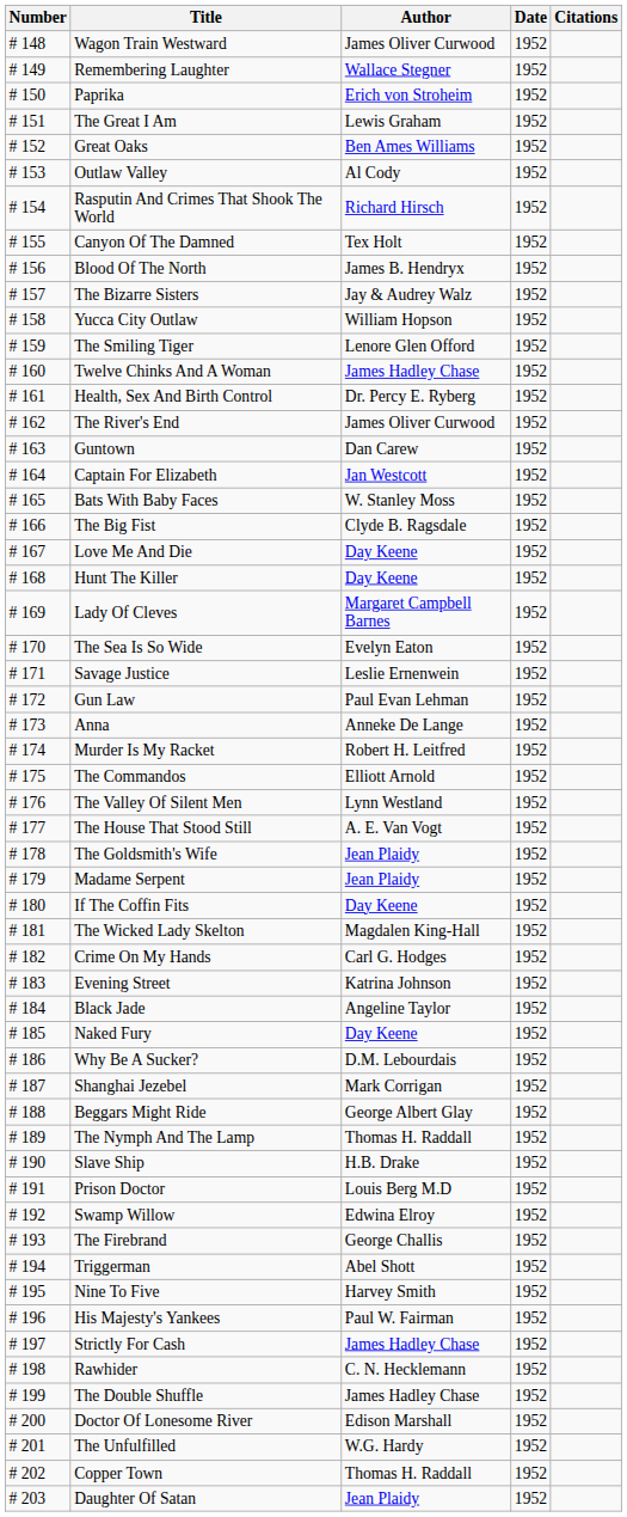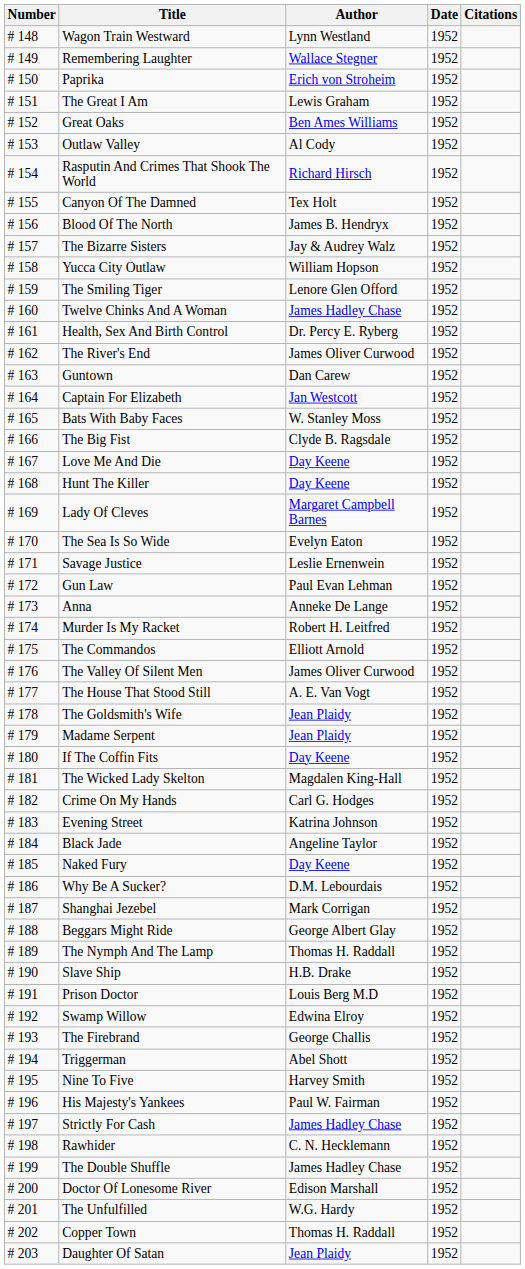 <table class="wikitable">
 <tr>
 <th>Number</th>
 <th>Title</th>
 <th>Author</th>
 <th>Date</th>
 <th>Citations</th>
 </tr>
 <tr>
 <td># 148</td>
 <td>Wagon Train Westward</td>
-<td>James Oliver Curwood</td>
+<td>Lynn Westland</td>
 <td>1952</td>
 <td></td>
 </tr>
 <tr>
 <td># 149</td>
 <td>Remembering Laughter</td>
 <td><a href='#'>Wallace Stegner</a></td>
 <td>1952</td>
 <td></td>
 </tr>
 <tr>
 <td># 150</td>
 <td>Paprika</td>
 <td><a href='#'>Erich von Stroheim</a></td>
 <td>1952</td>
 <td></td>
 </tr>
 <tr>
 <td># 151</td>
 <td>The Great I Am</td>
 <td>Lewis Graham</td>
 <td>1952</td>
 <td></td>
 </tr>
 <tr>
 <td># 152</td>
 <td>Great Oaks</td>
 <td><a href='#'>Ben Ames Williams</a></td>
 <td>1952</td>
 <td></td>
 </tr>
 <tr>
 <td># 153</td>
 <td>Outlaw Valley</td>
 <td>Al Cody</td>
 <td>1952</td>
 <td></td>
 </tr>
 <tr>
 <td># 154</td>
 <td>Rasputin And Crimes That Shook The World</td>
 <td><a href='#'>Richard Hirsch</a></td>
 <td>1952</td>
 <td></td>
 </tr>
 <tr>
 <td># 155</td>
 <td>Canyon Of The Damned</td>
 <td>Tex Holt</td>
 <td>1952</td>
 <td></td>
 </tr>
 <tr>
 <td># 156</td>
 <td>Blood Of The North</td>
 <td>James B. Hendryx</td>
 <td>1952</td>
 <td></td>
 </tr>
 <tr>
 <td># 157</td>
 <td>The Bizarre Sisters</td>
 <td>Jay & Audrey Walz</td>
 <td>1952</td>
 <td></td>
 </tr>
 <tr>
 <td># 158</td>
 <td>Yucca City Outlaw</td>
 <td>William Hopson</td>
 <td>1952</td>
 <td></td>
 </tr>
 <tr>
 <td># 159</td>
 <td>The Smiling Tiger</td>
 <td>Lenore Glen Offord</td>
 <td>1952</td>
 <td></td>
 </tr>
 <tr>
 <td># 160</td>
 <td>Twelve Chinks And A Woman</td>
 <td><a href='#'>James Hadley Chase</a></td>
 <td>1952</td>
 <td></td>
 </tr>
 <tr>
 <td># 161</td>
 <td>Health, Sex And Birth Control</td>
 <td>Dr. Percy E. Ryberg</td>
 <td>1952</td>
 <td></td>
 </tr>
 <tr>
 <td># 162</td>
 <td>The River's End</td>
 <td>James Oliver Curwood</td>
 <td>1952</td>
 <td></td>
 </tr>
 <tr>
 <td># 163</td>
 <td>Guntown</td>
 <td>Dan Carew</td>
 <td>1952</td>
 <td></td>
 </tr>
 <tr>
 <td># 164</td>
 <td>Captain For Elizabeth</td>
 <td><a href='#'>Jan Westcott</a></td>
 <td>1952</td>
 <td></td>
 </tr>
 <tr>
 <td># 165</td>
 <td>Bats With Baby Faces</td>
 <td>W. Stanley Moss</td>
 <td>1952</td>
 <td></td>
 </tr>
 <tr>
 <td># 166</td>
 <td>The Big Fist</td>
 <td>Clyde B. Ragsdale</td>
 <td>1952</td>
 <td></td>
 </tr>
 <tr>
 <td># 167</td>
 <td>Love Me And Die</td>
 <td><a href='#'>Day Keene</a></td>
 <td>1952</td>
 <td></td>
 </tr>
 <tr>
 <td># 168</td>
 <td>Hunt The Killer</td>
 <td><a href='#'>Day Keene</a></td>
 <td>1952</td>
 <td></td>
 </tr>
 <tr>
 <td># 169</td>
 <td>Lady Of Cleves</td>
 <td><a href='#'>Margaret Campbell Barnes</a></td>
 <td>1952</td>
 <td></td>
 </tr>
 <tr>
 <td># 170</td>
 <td>The Sea Is So Wide</td>
 <td>Evelyn Eaton</td>
 <td>1952</td>
 <td></td>
 </tr>
 <tr>
 <td># 171</td>
 <td>Savage Justice</td>
 <td>Leslie Ernenwein</td>
 <td>1952</td>
 <td></td>
 </tr>
 <tr>
 <td># 172</td>
 <td>Gun Law</td>
 <td>Paul Evan Lehman</td>
 <td>1952</td>
 <td></td>
 </tr>
 <tr>
 <td># 173</td>
 <td>Anna</td>
 <td>Anneke De Lange</td>
 <td>1952</td>
 <td></td>
 </tr>
 <tr>
 <td># 174</td>
 <td>Murder Is My Racket</td>
 <td>Robert H. Leitfred</td>
 <td>1952</td>
 <td></td>
 </tr>
 <tr>
 <td># 175</td>
 <td>The Commandos</td>
 <td>Elliott Arnold</td>
 <td>1952</td>
 <td></td>
 </tr>
 <tr>
 <td># 176</td>
 <td>The Valley Of Silent Men</td>
-<td>Lynn Westland</td>
+<td>James Oliver Curwood</td>
 <td>1952</td>
 <td></td>
 </tr>
 <tr>
 <td># 177</td>
 <td>The House That Stood Still</td>
 <td>A. E. Van Vogt</td>
 <td>1952</td>
 <td></td>
 </tr>
 <tr>
 <td># 178</td>
 <td>The Goldsmith's Wife</td>
 <td><a href='#'>Jean Plaidy</a></td>
 <td>1952</td>
 <td></td>
 </tr>
 <tr>
 <td># 179</td>
 <td>Madame Serpent</td>
 <td><a href='#'>Jean Plaidy</a></td>
 <td>1952</td>
 <td></td>
 </tr>
 <tr>
 <td># 180</td>
 <td>If The Coffin Fits</td>
 <td><a href='#'>Day Keene</a></td>
 <td>1952</td>
 <td></td>
 </tr>
 <tr>
 <td># 181</td>
 <td>The Wicked Lady Skelton</td>
 <td>Magdalen King-Hall</td>
 <td>1952</td>
 <td></td>
 </tr>
 <tr>
 <td># 182</td>
 <td>Crime On My Hands</td>
 <td>Carl G. Hodges</td>
 <td>1952</td>
 <td></td>
 </tr>
 <tr>
 <td># 183</td>
 <td>Evening Street</td>
 <td>Katrina Johnson</td>
 <td>1952</td>
 <td></td>
 </tr>
 <tr>
 <td># 184</td>
 <td>Black Jade</td>
 <td>Angeline Taylor</td>
 <td>1952</td>
 <td></td>
 </tr>
 <tr>
 <td># 185</td>
 <td>Naked Fury</td>
 <td><a href='#'>Day Keene</a></td>
 <td>1952</td>
 <td></td>
 </tr>
 <tr>
 <td># 186</td>
 <td>Why Be A Sucker?</td>
 <td>D.M. Lebourdais</td>
 <td>1952</td>
 <td></td>
 </tr>
 <tr>
 <td># 187</td>
 <td>Shanghai Jezebel</td>
 <td>Mark Corrigan</td>
 <td>1952</td>
 <td></td>
 </tr>
 <tr>
 <td># 188</td>
 <td>Beggars Might Ride</td>
 <td>George Albert Glay</td>
 <td>1952</td>
 <td></td>
 </tr>
 <tr>
 <td># 189</td>
 <td>The Nymph And The Lamp</td>
 <td>Thomas H. Raddall</td>
 <td>1952</td>
 <td></td>
 </tr>
 <tr>
 <td># 190</td>
 <td>Slave Ship</td>
 <td>H.B. Drake</td>
 <td>1952</td>
 <td></td>
 </tr>
 <tr>
 <td># 191</td>
 <td>Prison Doctor</td>
 <td>Louis Berg M.D</td>
 <td>1952</td>
 <td></td>
 </tr>
 <tr>
 <td># 192</td>
 <td>Swamp Willow</td>
 <td>Edwina Elroy</td>
 <td>1952</td>
 <td></td>
 </tr>
 <tr>
 <td># 193</td>
 <td>The Firebrand</td>
 <td>George Challis</td>
 <td>1952</td>
 <td></td>
 </tr>
 <tr>
 <td># 194</td>
 <td>Triggerman</td>
 <td>Abel Shott</td>
 <td>1952</td>
 <td></td>
 </tr>
 <tr>
 <td># 195</td>
 <td>Nine To Five</td>
 <td>Harvey Smith</td>
 <td>1952</td>
 <td></td>
 </tr>
 <tr>
 <td># 196</td>
 <td>His Majesty's Yankees</td>
 <td>Paul W. Fairman</td>
 <td>1952</td>
 <td></td>
 </tr>
 <tr>
 <td># 197</td>
 <td>Strictly For Cash</td>
 <td><a href='#'>James Hadley Chase</a></td>
 <td>1952</td>
 <td></td>
 </tr>
 <tr>
 <td># 198</td>
 <td>Rawhider</td>
 <td>C. N. Hecklemann</td>
 <td>1952</td>
 <td></td>
 </tr>
 <tr>
 <td># 199</td>
 <td>The Double Shuffle</td>
 <td>James Hadley Chase</td>
 <td>1952</td>
 <td></td>
 </tr>
 <tr>
 <td># 200</td>
 <td>Doctor Of Lonesome River</td>
 <td>Edison Marshall</td>
 <td>1952</td>
 <td></td>
 </tr>
 <tr>
 <td># 201</td>
 <td>The Unfulfilled</td>
 <td>W.G. Hardy</td>
 <td>1952</td>
 <td></td>
 </tr>
 <tr>
 <td># 202</td>
 <td>Copper Town</td>
 <td>Thomas H. Raddall</td>
 <td>1952</td>
 <td></td>
 </tr>
 <tr>
 <td># 203</td>
 <td>Daughter Of Satan</td>
 <td><a href='#'>Jean Plaidy</a></td>
 <td>1952</td>
 <td></td>
 </tr>
 </table>
